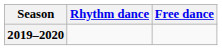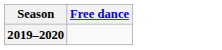 <table class=wikitable style=text-align:center>
 <tr>
 <th>Season</th>
-<th><a href='#'>Rhythm dance</a></th>
 <th><a href='#'>Free dance</a></th>
 </tr>
 <tr>
 <th>2019–2020 <br> </th>
 <td></td>
-<td></td>
 </tr>
 </table>
